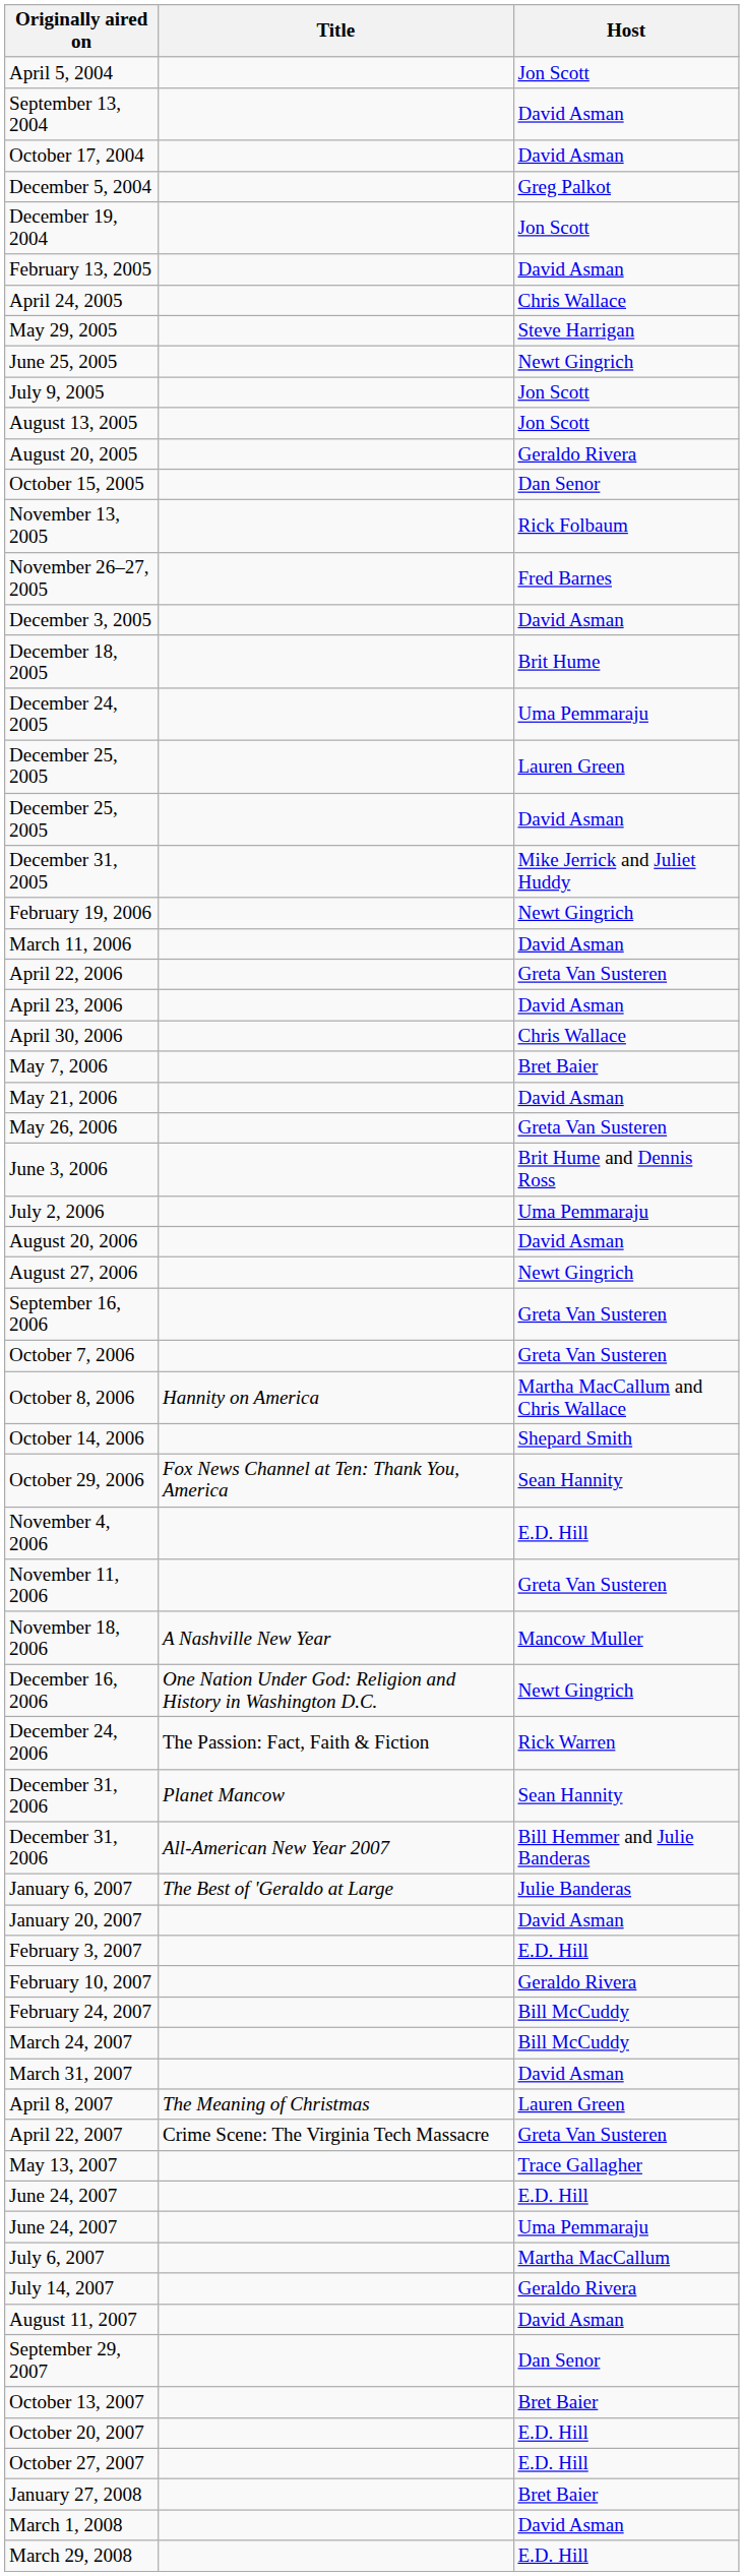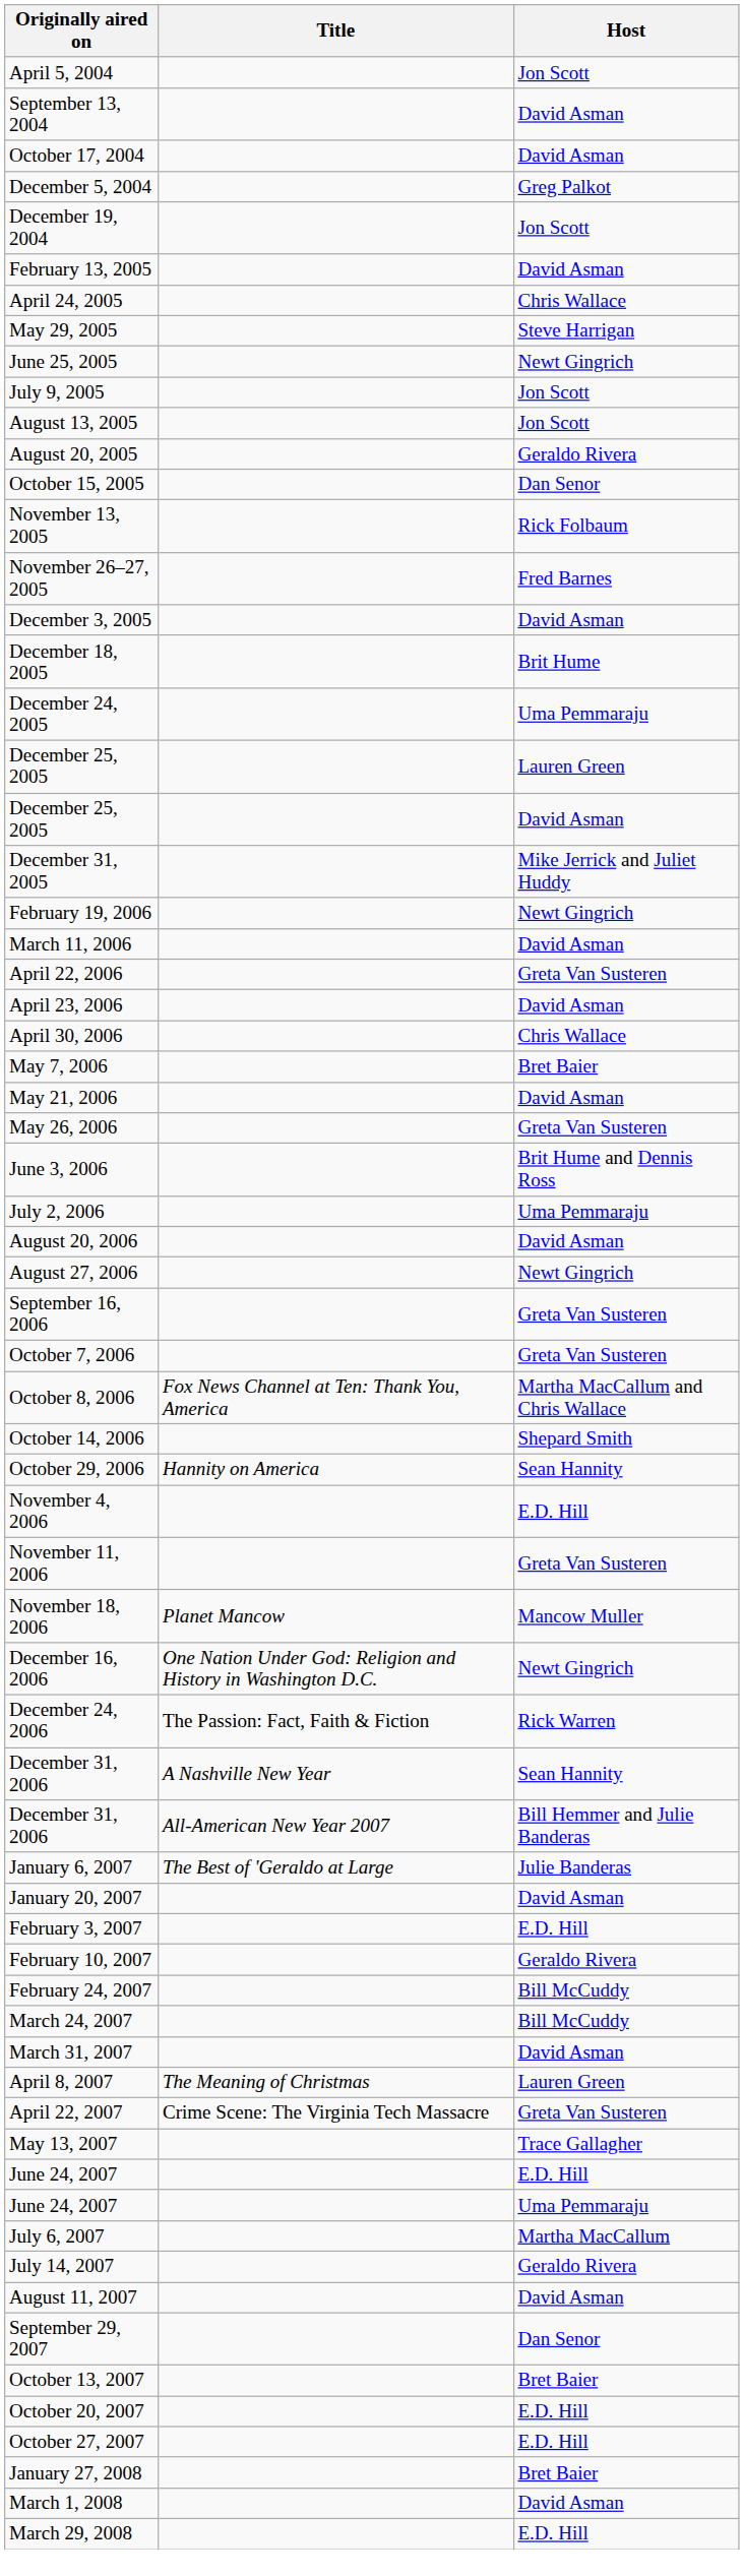 <table class="wikitable">
 <tr>
 <th>Originally aired on</th>
 <th>Title</th>
 <th>Host</th>
 </tr>
 <tr>
 <td>April 5, 2004</td>
 <td><em></em></td>
 <td><a href='#'>Jon Scott</a></td>
 </tr>
 <tr>
 <td>September 13, 2004</td>
 <td><em></em></td>
 <td><a href='#'>David Asman</a></td>
 </tr>
 <tr>
 <td>October 17, 2004</td>
 <td><em></em></td>
 <td><a href='#'>David Asman</a></td>
 </tr>
 <tr>
 <td>December 5, 2004</td>
 <td><em></em></td>
 <td><a href='#'>Greg Palkot</a></td>
 </tr>
 <tr>
 <td>December 19, 2004</td>
 <td><em></em></td>
 <td><a href='#'>Jon Scott</a></td>
 </tr>
 <tr>
 <td>February 13, 2005</td>
 <td><em></em></td>
 <td><a href='#'>David Asman</a></td>
 </tr>
 <tr>
 <td>April 24, 2005</td>
 <td><em></em></td>
 <td><a href='#'>Chris Wallace</a></td>
 </tr>
 <tr>
 <td>May 29, 2005</td>
 <td><em></em></td>
 <td><a href='#'>Steve Harrigan</a></td>
 </tr>
 <tr>
 <td>June 25, 2005</td>
 <td><em></em></td>
 <td><a href='#'>Newt Gingrich</a></td>
 </tr>
 <tr>
 <td>July 9, 2005</td>
 <td><em></em></td>
 <td><a href='#'>Jon Scott</a></td>
 </tr>
 <tr>
 <td>August 13, 2005</td>
 <td><em></em></td>
 <td><a href='#'>Jon Scott</a></td>
 </tr>
 <tr>
 <td>August 20, 2005</td>
 <td><em></em></td>
 <td><a href='#'>Geraldo Rivera</a></td>
 </tr>
 <tr>
 <td>October 15, 2005</td>
 <td><em></em></td>
 <td><a href='#'>Dan Senor</a></td>
 </tr>
 <tr>
 <td>November 13, 2005</td>
 <td><em></em></td>
 <td><a href='#'>Rick Folbaum</a></td>
 </tr>
 <tr>
 <td>November 26–27, 2005</td>
 <td><em></em></td>
 <td><a href='#'>Fred Barnes</a></td>
 </tr>
 <tr>
 <td>December 3, 2005</td>
 <td><em></em></td>
 <td><a href='#'>David Asman</a></td>
 </tr>
 <tr>
 <td>December 18, 2005</td>
 <td><em></em></td>
 <td><a href='#'>Brit Hume</a></td>
 </tr>
 <tr>
 <td>December 24, 2005</td>
 <td><em></em></td>
 <td><a href='#'>Uma Pemmaraju</a></td>
 </tr>
 <tr>
 <td>December 25, 2005</td>
 <td><em></em></td>
 <td><a href='#'>Lauren Green</a></td>
 </tr>
 <tr>
 <td>December 25, 2005</td>
 <td><em></em></td>
 <td><a href='#'>David Asman</a></td>
 </tr>
 <tr>
 <td>December 31, 2005</td>
 <td><em></em></td>
 <td><a href='#'>Mike Jerrick</a> and <a href='#'>Juliet Huddy</a></td>
 </tr>
 <tr>
 <td>February 19, 2006</td>
 <td><em></em></td>
 <td><a href='#'>Newt Gingrich</a></td>
 </tr>
 <tr>
 <td>March 11, 2006</td>
 <td><em></em></td>
 <td><a href='#'>David Asman</a></td>
 </tr>
 <tr>
 <td>April 22, 2006</td>
 <td><em></em></td>
 <td><a href='#'>Greta Van Susteren</a></td>
 </tr>
 <tr>
 <td>April 23, 2006</td>
 <td><em></em></td>
 <td><a href='#'>David Asman</a></td>
 </tr>
 <tr>
 <td>April 30, 2006</td>
 <td><em></em></td>
 <td><a href='#'>Chris Wallace</a></td>
 </tr>
 <tr>
 <td>May 7, 2006</td>
 <td><em></em></td>
 <td><a href='#'>Bret Baier</a></td>
 </tr>
 <tr>
 <td>May 21, 2006</td>
 <td><em></em></td>
 <td><a href='#'>David Asman</a></td>
 </tr>
 <tr>
 <td>May 26, 2006</td>
 <td><em></em></td>
 <td><a href='#'>Greta Van Susteren</a></td>
 </tr>
 <tr>
 <td>June 3, 2006</td>
 <td><em></em></td>
 <td><a href='#'>Brit Hume</a> and <a href='#'>Dennis Ross</a></td>
 </tr>
 <tr>
 <td>July 2, 2006</td>
 <td><em></em></td>
 <td><a href='#'>Uma Pemmaraju</a></td>
 </tr>
 <tr>
 <td>August 20, 2006</td>
 <td><em></em></td>
 <td><a href='#'>David Asman</a></td>
 </tr>
 <tr>
 <td>August 27, 2006</td>
 <td><em></em></td>
 <td><a href='#'>Newt Gingrich</a></td>
 </tr>
 <tr>
 <td>September 16, 2006</td>
 <td><em></em></td>
 <td><a href='#'>Greta Van Susteren</a></td>
 </tr>
 <tr>
 <td>October 7, 2006</td>
 <td><em></em></td>
 <td><a href='#'>Greta Van Susteren</a></td>
 </tr>
 <tr>
 <td>October 8, 2006</td>
-<td><em>Hannity on America</em></td>
+<td><em>Fox News Channel at Ten: Thank You, America</em></td>
 <td><a href='#'>Martha MacCallum</a> and <a href='#'>Chris Wallace</a></td>
 </tr>
 <tr>
 <td>October 14, 2006</td>
 <td><em></em></td>
 <td><a href='#'>Shepard Smith</a></td>
 </tr>
 <tr>
 <td>October 29, 2006</td>
-<td><em>Fox News Channel at Ten: Thank You, America</em></td>
+<td><em>Hannity on America</em></td>
 <td><a href='#'>Sean Hannity</a></td>
 </tr>
 <tr>
 <td>November 4, 2006</td>
 <td><em></em></td>
 <td><a href='#'>E.D. Hill</a></td>
 </tr>
 <tr>
 <td>November 11, 2006</td>
 <td><em></em></td>
 <td><a href='#'>Greta Van Susteren</a></td>
 </tr>
 <tr>
 <td>November 18, 2006</td>
-<td><em>A Nashville New Year</em></td>
+<td><em>Planet Mancow</em></td>
 <td><a href='#'>Mancow Muller</a></td>
 </tr>
 <tr>
 <td>December 16, 2006</td>
 <td><em>One Nation Under God: Religion and History in Washington D.C.</em></td>
 <td><a href='#'>Newt Gingrich</a></td>
 </tr>
 <tr>
 <td>December 24, 2006</td>
 <td></em>The Passion: Fact, Faith & Fiction<em></td>
 <td><a href='#'>Rick Warren</a></td>
 </tr>
 <tr>
 <td>December 31, 2006</td>
-<td><em>Planet Mancow</em></td>
+<td><em>A Nashville New Year</em></td>
 <td><a href='#'>Sean Hannity</a></td>
 </tr>
 <tr>
 <td>December 31, 2006</td>
 <td><em>All-American New Year 2007</em></td>
 <td><a href='#'>Bill Hemmer</a> and <a href='#'>Julie Banderas</a></td>
 </tr>
 <tr>
 <td>January 6, 2007</td>
 <td><em>The Best of 'Geraldo at Large<strong></td>
 <td><a href='#'>Julie Banderas</a></td>
 </tr>
 <tr>
 <td>January 20, 2007</td>
 <td></em><em></td>
 <td><a href='#'>David Asman</a></td>
 </tr>
 <tr>
 <td>February 3, 2007</td>
 <td></em><em></td>
 <td><a href='#'>E.D. Hill</a></td>
 </tr>
 <tr>
 <td>February 10, 2007</td>
 <td></em><em></td>
 <td><a href='#'>Geraldo Rivera</a></td>
 </tr>
 <tr>
 <td>February 24, 2007</td>
 <td></em><em></td>
 <td><a href='#'>Bill McCuddy</a></td>
 </tr>
 <tr>
 <td>March 24, 2007</td>
 <td></em><em></td>
 <td><a href='#'>Bill McCuddy</a></td>
 </tr>
 <tr>
 <td>March 31, 2007</td>
 <td></em><em></td>
 <td><a href='#'>David Asman</a></td>
 </tr>
 <tr>
 <td>April 8, 2007</td>
 <td><em>The Meaning of Christmas</em></td>
 <td><a href='#'>Lauren Green</a></td>
 </tr>
 <tr>
 <td>April 22, 2007</td>
 <td></em>Crime Scene: The Virginia Tech Massacre<em></td>
 <td><a href='#'>Greta Van Susteren</a></td>
 </tr>
 <tr>
 <td>May 13, 2007</td>
 <td></em><em></td>
 <td><a href='#'>Trace Gallagher</a></td>
 </tr>
 <tr>
 <td>June 24, 2007</td>
 <td></em><em></td>
 <td><a href='#'>E.D. Hill</a></td>
 </tr>
 <tr>
 <td>June 24, 2007</td>
 <td></em><em></td>
 <td><a href='#'>Uma Pemmaraju</a></td>
 </tr>
 <tr>
 <td>July 6, 2007</td>
 <td></em><em></td>
 <td><a href='#'>Martha MacCallum</a></td>
 </tr>
 <tr>
 <td>July 14, 2007</td>
 <td></em><em></td>
 <td><a href='#'>Geraldo Rivera</a></td>
 </tr>
 <tr>
 <td>August 11, 2007</td>
 <td></em><em></td>
 <td><a href='#'>David Asman</a></td>
 </tr>
 <tr>
 <td>September 29, 2007</td>
 <td></em><em></td>
 <td><a href='#'>Dan Senor</a></td>
 </tr>
 <tr>
 <td>October 13, 2007</td>
 <td></em><em></td>
 <td><a href='#'>Bret Baier</a></td>
 </tr>
 <tr>
 <td>October 20, 2007</td>
 <td></em><em></td>
 <td><a href='#'>E.D. Hill</a></td>
 </tr>
 <tr>
 <td>October 27, 2007</td>
 <td></em><em></td>
 <td><a href='#'>E.D. Hill</a></td>
 </tr>
 <tr>
 <td>January 27, 2008</td>
 <td></em><em></td>
 <td><a href='#'>Bret Baier</a></td>
 </tr>
 <tr>
 <td>March 1, 2008</td>
 <td></em><em></td>
 <td><a href='#'>David Asman</a></td>
 </tr>
 <tr>
 <td>March 29, 2008</td>
 <td></em><em></td>
 <td><a href='#'>E.D. Hill</a></td>
 </tr>
 <tr>
 </tr>
 </table>
